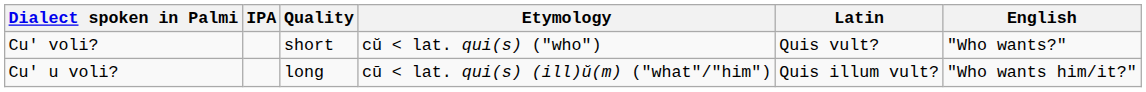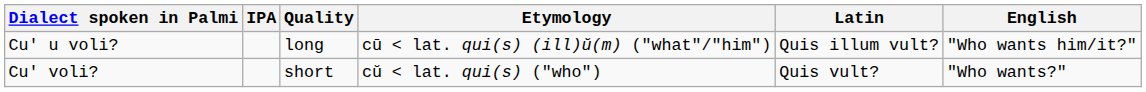 <table class="wikitable">
 <tr>
 <th><a href='#'>Dialect</a> spoken in Palmi</th>
 <th>IPA</th>
 <th>Quality</th>
 <th>Etymology</th>
 <th>Latin</th>
 <th>English</th>
 </tr>
 <tr>
+<td>Cu' u voli?</td>
+<td></td>
+<td>long</td>
+<td>cū < lat. <em>qui(s) (ill)ŭ(m)</em> ("what"/"him")</td>
+<td>Quis illum vult?</td>
+<td>"Who wants him/it?"</td>
+</tr>
+<tr>
 <td>Cu' voli?</td>
 <td></td>
 <td>short</td>
 <td>cŭ < lat. <em>qui(s)</em> ("who")</td>
 <td>Quis vult?</td>
 <td>"Who wants?"</td>
 </tr>
-<tr>
-<td>Cu' u voli?</td>
-<td></td>
-<td>long</td>
-<td>cū < lat. <em>qui(s) (ill)ŭ(m)</em> ("what"/"him")</td>
-<td>Quis illum vult?</td>
-<td>"Who wants him/it?"</td>
-</tr>
 </table>
